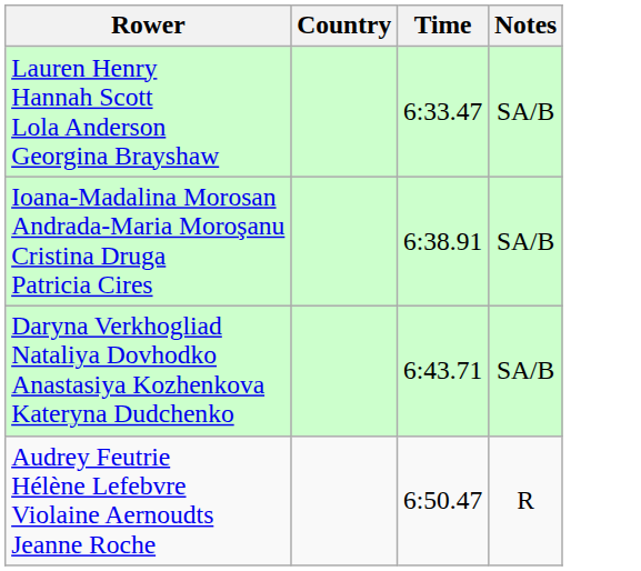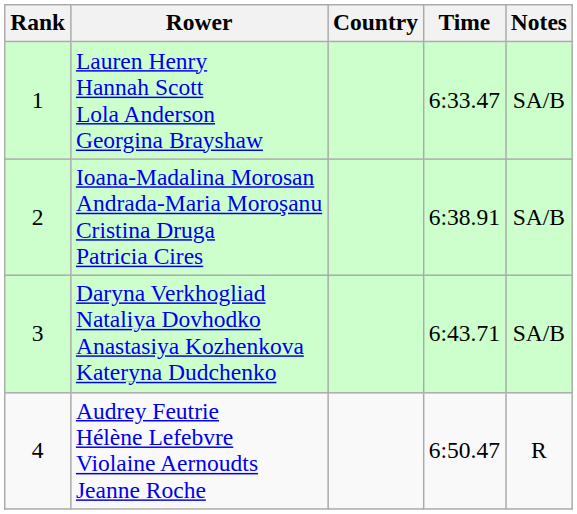 <table class="wikitable" style="text-align:center">
 <tr>
+<th>Rank</th>
 <th>Rower</th>
 <th>Country</th>
 <th>Time</th>
 <th>Notes</th>
 </tr>
 <tr bgcolor=ccffcc>
+<td>1</td>
 <td align="left"><a href='#'>Lauren Henry</a><br><a href='#'>Hannah Scott</a><br><a href='#'>Lola Anderson</a><br><a href='#'>Georgina Brayshaw</a></td>
 <td align="left"></td>
 <td>6:33.47</td>
 <td>SA/B</td>
 </tr>
 <tr bgcolor=ccffcc>
+<td>2</td>
 <td align="left"><a href='#'>Ioana-Madalina Morosan</a><br><a href='#'>Andrada-Maria Moroşanu</a><br><a href='#'>Cristina Druga</a><br><a href='#'>Patricia Cires</a></td>
 <td align="left"></td>
 <td>6:38.91</td>
 <td>SA/B</td>
 </tr>
 <tr bgcolor=ccffcc>
+<td>3</td>
 <td align="left"><a href='#'>Daryna Verkhogliad</a><br><a href='#'>Nataliya Dovhodko</a><br><a href='#'>Anastasiya Kozhenkova</a><br><a href='#'>Kateryna Dudchenko</a></td>
 <td align="left"></td>
 <td>6:43.71</td>
 <td>SA/B</td>
 </tr>
 <tr>
+<td>4</td>
 <td align="left"><a href='#'>Audrey Feutrie</a><br><a href='#'>Hélène Lefebvre</a><br><a href='#'>Violaine Aernoudts</a><br><a href='#'>Jeanne Roche</a></td>
 <td align="left"></td>
 <td>6:50.47</td>
 <td>R</td>
 </tr>
 </table>
